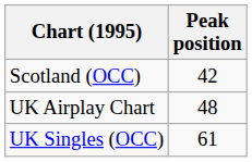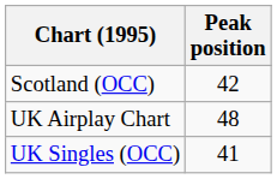 <table class="wikitable sortable">
 <tr>
 <th>Chart (1995)</th>
 <th>Peak<br>position</th>
 </tr>
 <tr>
 <td align="left">Scotland (<a href='#'>OCC</a>)</td>
 <td style="text-align:center;">42</td>
 </tr>
 <tr>
 <td align="left">UK Airplay Chart</td>
 <td style="text-align:center;">48</td>
 </tr>
 <tr>
 <td align="left"><a href='#'>UK Singles</a> (<a href='#'>OCC</a>)</td>
-<td style="text-align:center;">61</td>
+<td style="text-align:center;">41</td>
 </tr>
 </table>
